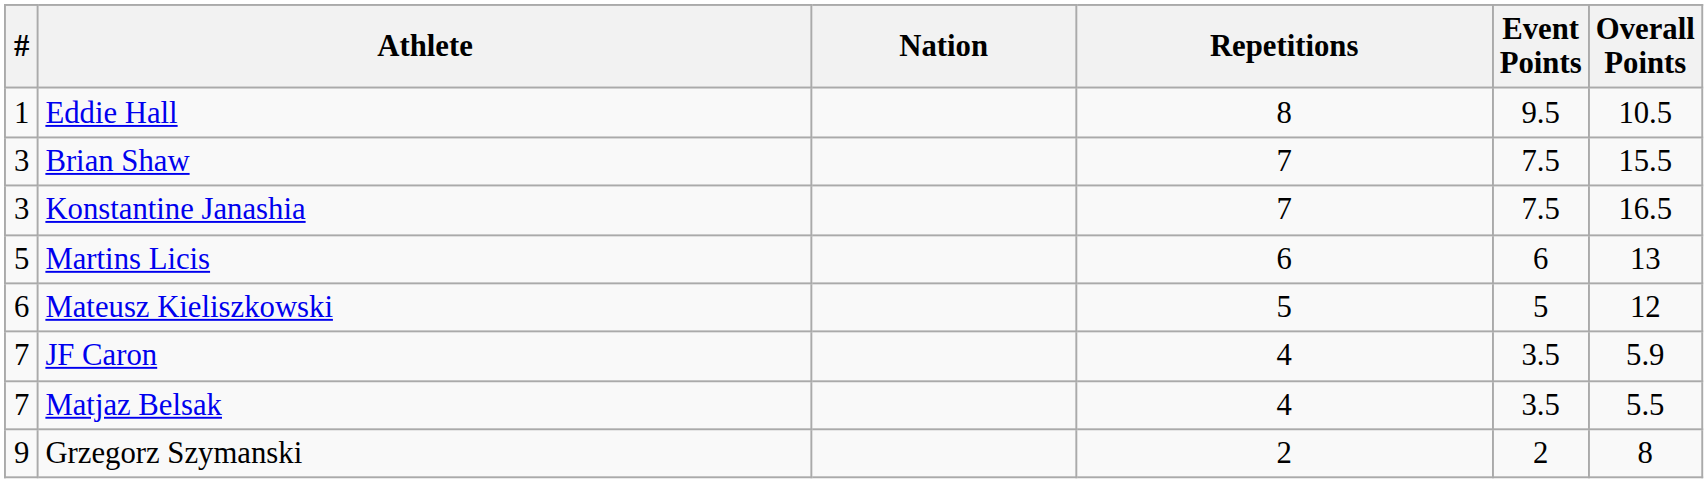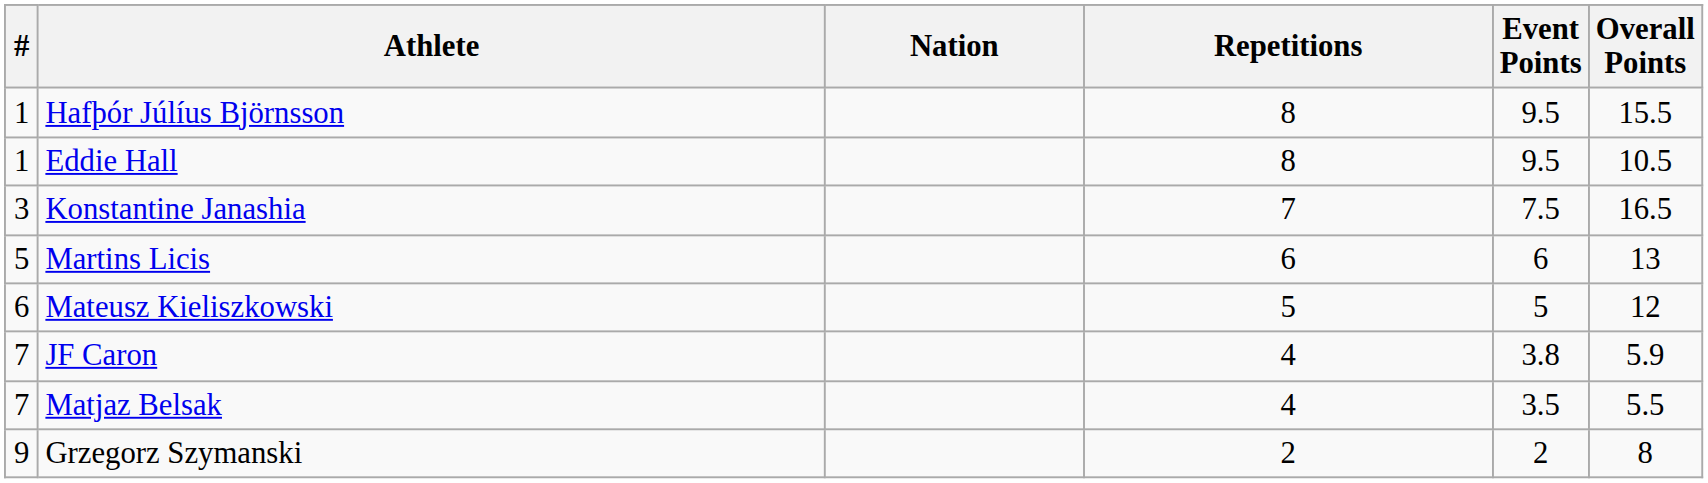 <table class="wikitable sortable" style="text-align:center;width: 70%;">
 <tr>
 <th scope="col" style="width: 10px;">#</th>
 <th scope="col">Athlete</th>
 <th scope="col">Nation</th>
 <th scope="col">Repetitions</th>
 <th scope="col" style="width: 10px;">Event Points</th>
 <th scope="col" style="width: 10px;">Overall Points</th>
 </tr>
 <tr>
 <td>1</td>
+<td align=left><a href='#'>Hafþór Júlíus Björnsson</a></td>
+<td align=left></td>
+<td>8</td>
+<td>9.5</td>
+<td>15.5</td>
+</tr>
+<tr>
+<td>1</td>
 <td align=left><a href='#'>Eddie Hall</a></td>
 <td align=left></td>
 <td>8</td>
 <td>9.5</td>
 <td>10.5</td>
-</tr>
-<tr>
-<td>3</td>
-<td align=left><a href='#'>Brian Shaw</a></td>
-<td align=left></td>
-<td>7</td>
-<td>7.5</td>
-<td>15.5</td>
 </tr>
 <tr>
 <td>3</td>
 <td align=left><a href='#'>Konstantine Janashia</a></td>
 <td align=left></td>
 <td>7</td>
 <td>7.5</td>
 <td>16.5</td>
 </tr>
 <tr>
 <td>5</td>
 <td align=left><a href='#'>Martins Licis</a></td>
 <td align=left></td>
 <td>6</td>
 <td>6</td>
 <td>13</td>
 </tr>
 <tr>
 <td>6</td>
 <td align=left><a href='#'>Mateusz Kieliszkowski</a></td>
 <td align=left></td>
 <td>5</td>
 <td>5</td>
 <td>12</td>
 </tr>
 <tr>
 <td>7</td>
 <td align=left><a href='#'>JF Caron</a></td>
 <td align=left></td>
 <td>4</td>
-<td>3.5</td>
+<td>3.8</td>
 <td>5.9</td>
 </tr>
 <tr>
 <td>7</td>
 <td align=left><a href='#'>Matjaz Belsak</a></td>
 <td align=left></td>
 <td>4</td>
 <td>3.5</td>
 <td>5.5</td>
 </tr>
 <tr>
 <td>9</td>
 <td align=left>Grzegorz Szymanski</td>
 <td align=left></td>
 <td>2</td>
 <td>2</td>
 <td>8</td>
 </tr>
 </table>
